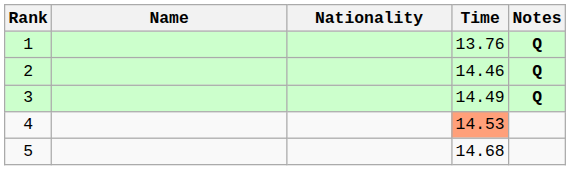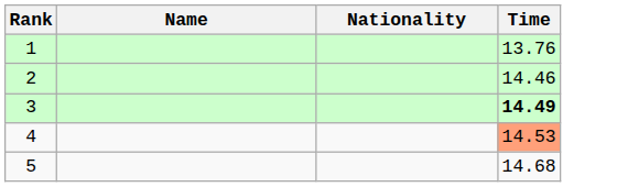 <table class="wikitable sortable" style="text-align:center">
 <tr>
 <th>Rank</th>
 <th style="width:180px">Name</th>
 <th style="width:125px">Nationality</th>
 <th>Time</th>
-<th>Notes</th>
 </tr>
 <tr style="background:#cfc;">
 <td>1</td>
 <td style="text-align:left;"></td>
 <td style="text-align:left;"></td>
 <td>13.76</td>
-<td><strong>Q</strong></td>
 </tr>
 <tr style="background:#cfc;">
 <td>2</td>
 <td style="text-align:left;"></td>
 <td style="text-align:left;"></td>
 <td>14.46</td>
-<td><strong>Q</strong></td>
 </tr>
 <tr style="background:#cfc;">
 <td>3</td>
 <td style="text-align:left;"></td>
 <td style="text-align:left;"></td>
-<td>14.49</td>
-<td><strong>Q</strong></td>
+<td><strong>14.49</strong></td>
 </tr>
 <tr>
 <td>4</td>
 <td style="text-align:left;"></td>
 <td style="text-align:left;"></td>
 <td style="background: lightsalmon;">14.53</td>
-<td></td>
 </tr>
 <tr>
 <td>5</td>
 <td style="text-align:left;"></td>
 <td style="text-align:left;"></td>
 <td>14.68</td>
-<td></td>
 </tr>
 </table>
